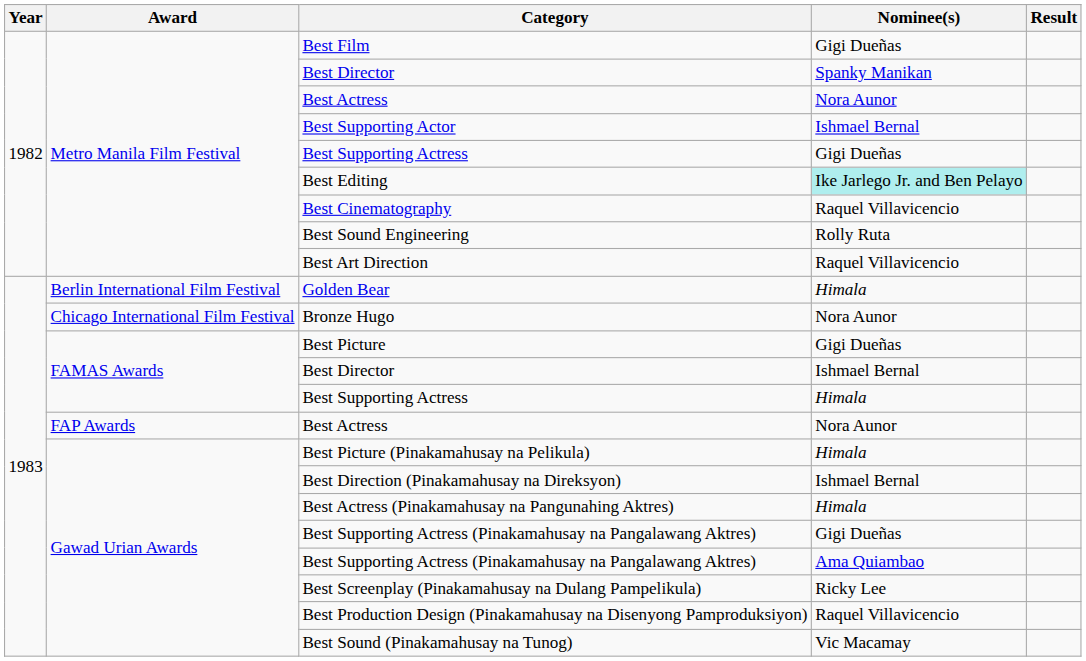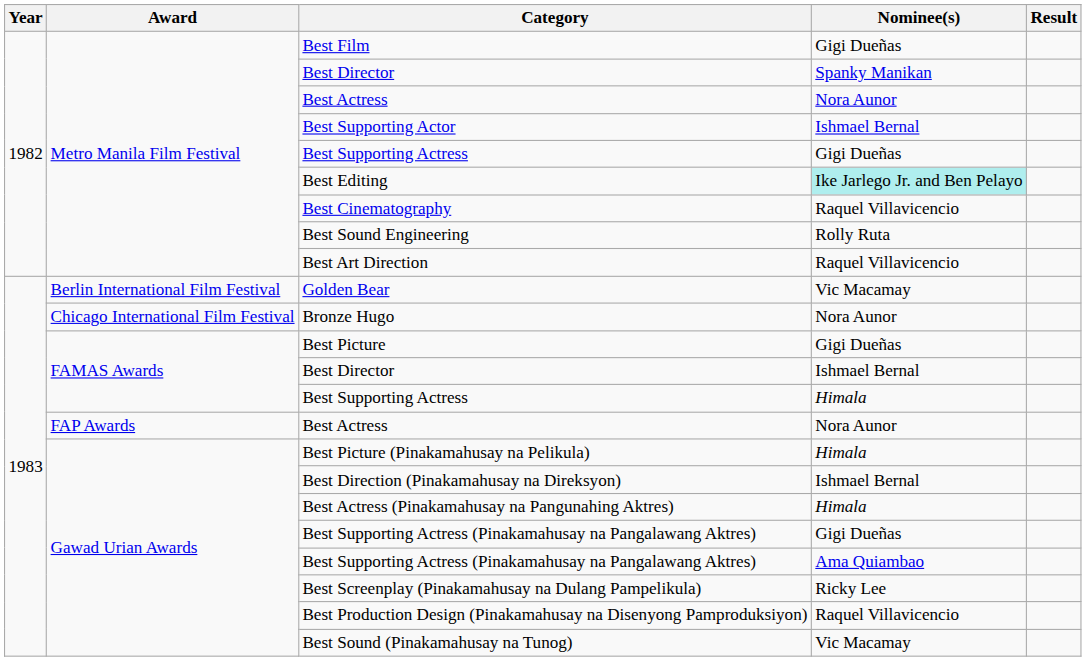 <table class="wikitable">
 <tr>
 <th>Year</th>
 <th>Award</th>
 <th>Category</th>
 <th>Nominee(s)</th>
 <th>Result</th>
 </tr>
 <tr>
 <td rowspan="9">1982</td>
 <td rowspan="9"><a href='#'>Metro Manila Film Festival</a></td>
 <td><a href='#'>Best Film</a></td>
 <td>Gigi Dueñas</td>
 <td></td>
 </tr>
 <tr>
 <td><a href='#'>Best Director</a></td>
 <td><a href='#'>Spanky Manikan</a></td>
 <td></td>
 </tr>
 <tr>
 <td><a href='#'>Best Actress</a></td>
 <td><a href='#'>Nora Aunor</a></td>
 <td></td>
 </tr>
 <tr>
 <td><a href='#'>Best Supporting Actor</a></td>
 <td><a href='#'>Ishmael Bernal</a></td>
 <td></td>
 </tr>
 <tr>
 <td><a href='#'>Best Supporting Actress</a></td>
 <td>Gigi Dueñas</td>
 <td></td>
 </tr>
 <tr>
 <td>Best Editing</td>
 <td style="background: paleturquoise;">Ike Jarlego Jr. and Ben Pelayo</td>
 <td></td>
 </tr>
 <tr>
 <td><a href='#'>Best Cinematography</a></td>
 <td>Raquel Villavicencio</td>
 <td></td>
 </tr>
 <tr>
 <td>Best Sound Engineering</td>
 <td>Rolly Ruta</td>
 <td></td>
 </tr>
 <tr>
 <td>Best Art Direction</td>
 <td>Raquel Villavicencio</td>
 <td></td>
 </tr>
 <tr>
 <td rowspan="14">1983</td>
 <td><a href='#'>Berlin International Film Festival</a></td>
 <td><a href='#'>Golden Bear</a></td>
-<td><em>Himala</em></td>
+<td>Vic Macamay</td>
 <td></td>
 </tr>
 <tr>
 <td><a href='#'>Chicago International Film Festival</a></td>
 <td>Bronze Hugo</td>
 <td>Nora Aunor</td>
 <td></td>
 </tr>
 <tr>
 <td rowspan="3"><a href='#'>FAMAS Awards</a></td>
 <td>Best Picture</td>
 <td>Gigi Dueñas</td>
 <td></td>
 </tr>
 <tr>
 <td>Best Director</td>
 <td>Ishmael Bernal</td>
 <td></td>
 </tr>
 <tr>
 <td>Best Supporting Actress</td>
 <td><em>Himala</em></td>
 <td></td>
 </tr>
 <tr>
 <td><a href='#'>FAP Awards</a></td>
 <td>Best Actress</td>
 <td>Nora Aunor</td>
 <td></td>
 </tr>
 <tr>
 <td rowspan="8"><a href='#'>Gawad Urian Awards</a></td>
 <td>Best Picture (Pinakamahusay na Pelikula)</td>
 <td><em>Himala</em></td>
 <td></td>
 </tr>
 <tr>
 <td>Best Direction (Pinakamahusay na Direksyon)</td>
 <td>Ishmael Bernal</td>
 <td></td>
 </tr>
 <tr>
 <td>Best Actress (Pinakamahusay na Pangunahing Aktres)</td>
 <td><em>Himala</em></td>
 <td></td>
 </tr>
 <tr>
 <td>Best Supporting Actress (Pinakamahusay na Pangalawang Aktres)</td>
 <td>Gigi Dueñas</td>
 <td></td>
 </tr>
 <tr>
 <td>Best Supporting Actress (Pinakamahusay na Pangalawang Aktres)</td>
 <td><a href='#'>Ama Quiambao</a></td>
 <td></td>
 </tr>
 <tr>
 <td>Best Screenplay (Pinakamahusay na Dulang Pampelikula)</td>
 <td>Ricky Lee</td>
 <td></td>
 </tr>
 <tr>
 <td>Best Production Design (Pinakamahusay na Disenyong Pamproduksiyon)</td>
 <td>Raquel Villavicencio</td>
 <td></td>
 </tr>
 <tr>
 <td>Best Sound (Pinakamahusay na Tunog)</td>
 <td>Vic Macamay</td>
 <td></td>
 </tr>
 </table>
